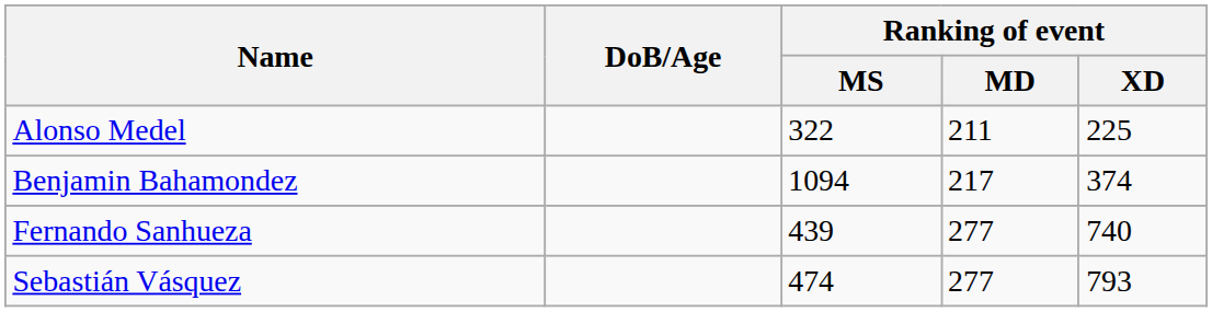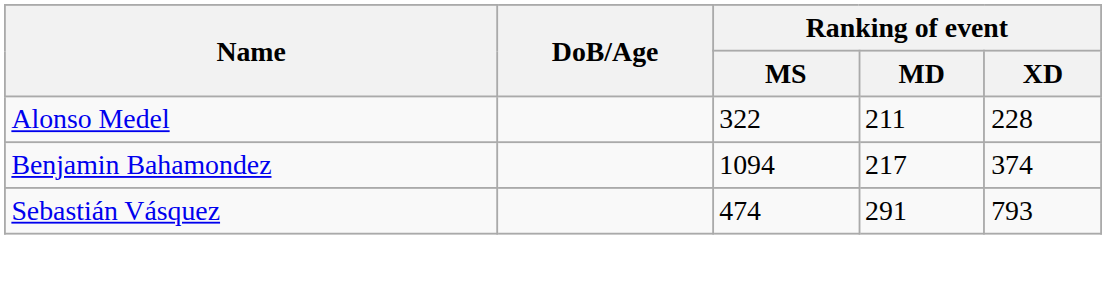 <table class="wikitable" style="width:600px; font-size:95%;">
 <tr>
 <th rowspan="2" align="left">Name</th>
 <th rowspan="2" align="left">DoB/Age</th>
 <th colspan="3" align="center">Ranking of event</th>
 </tr>
 <tr>
 <th align="center">MS</th>
 <th>MD</th>
 <th align="center">XD</th>
 </tr>
 <tr>
 <td><a href='#'>Alonso Medel</a></td>
 <td></td>
 <td>322</td>
 <td>211</td>
-<td>225</td>
+<td>228</td>
 </tr>
 <tr>
 <td><a href='#'>Benjamin Bahamondez</a></td>
 <td></td>
 <td>1094</td>
 <td>217</td>
 <td>374</td>
 </tr>
 <tr>
-<td><a href='#'>Fernando Sanhueza</a></td>
-<td></td>
-<td>439</td>
-<td>277</td>
-<td>740</td>
-</tr>
-<tr>
 <td><a href='#'>Sebastián Vásquez</a></td>
 <td></td>
 <td>474</td>
-<td>277</td>
+<td>291</td>
 <td>793</td>
 </tr>
 </table>
